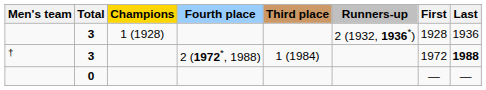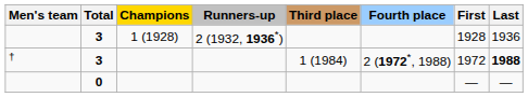 <table class="wikitable" style="text-align: center; font-size: 90%; margin-left: 1em;">
 <tr>
 <th>Men's team</th>
 <th>Total</th>
 <th style="background-color: gold;">Champions</th>
+<th style="background-color: silver;">Runners-up</th>
+<th style="background-color: #cc9966;">Third place</th>
 <th style="background-color: #9acdff;">Fourth place</th>
-<th style="background-color: #cc9966;">Third place</th>
-<th style="background-color: silver;">Runners-up</th>
 <th>First</th>
 <th>Last</th>
 </tr>
 <tr>
 <td style="text-align: left;"></td>
 <td><strong>3</strong></td>
 <td>1 (1928)</td>
+<td>2 (1932, <strong>1936</strong><sup>*</sup>)</td>
 <td></td>
 <td></td>
-<td>2 (1932, <strong>1936</strong><sup>*</sup>)</td>
 <td>1928</td>
 <td>1936</td>
 </tr>
 <tr>
 <td style="text-align: left;"><em></em><sup>†</sup></td>
 <td><strong>3</strong></td>
 <td></td>
+<td></td>
+<td>1 (1984)</td>
 <td>2 (<strong>1972</strong><sup>*</sup>, 1988)</td>
-<td>1 (1984)</td>
-<td></td>
 <td>1972</td>
 <td><strong>1988</strong></td>
 </tr>
 <tr>
 <td style="text-align: left;"></td>
 <td><strong>0</strong></td>
 <td></td>
 <td></td>
 <td></td>
 <td></td>
 <td>—</td>
 <td>—</td>
 </tr>
 </table>
